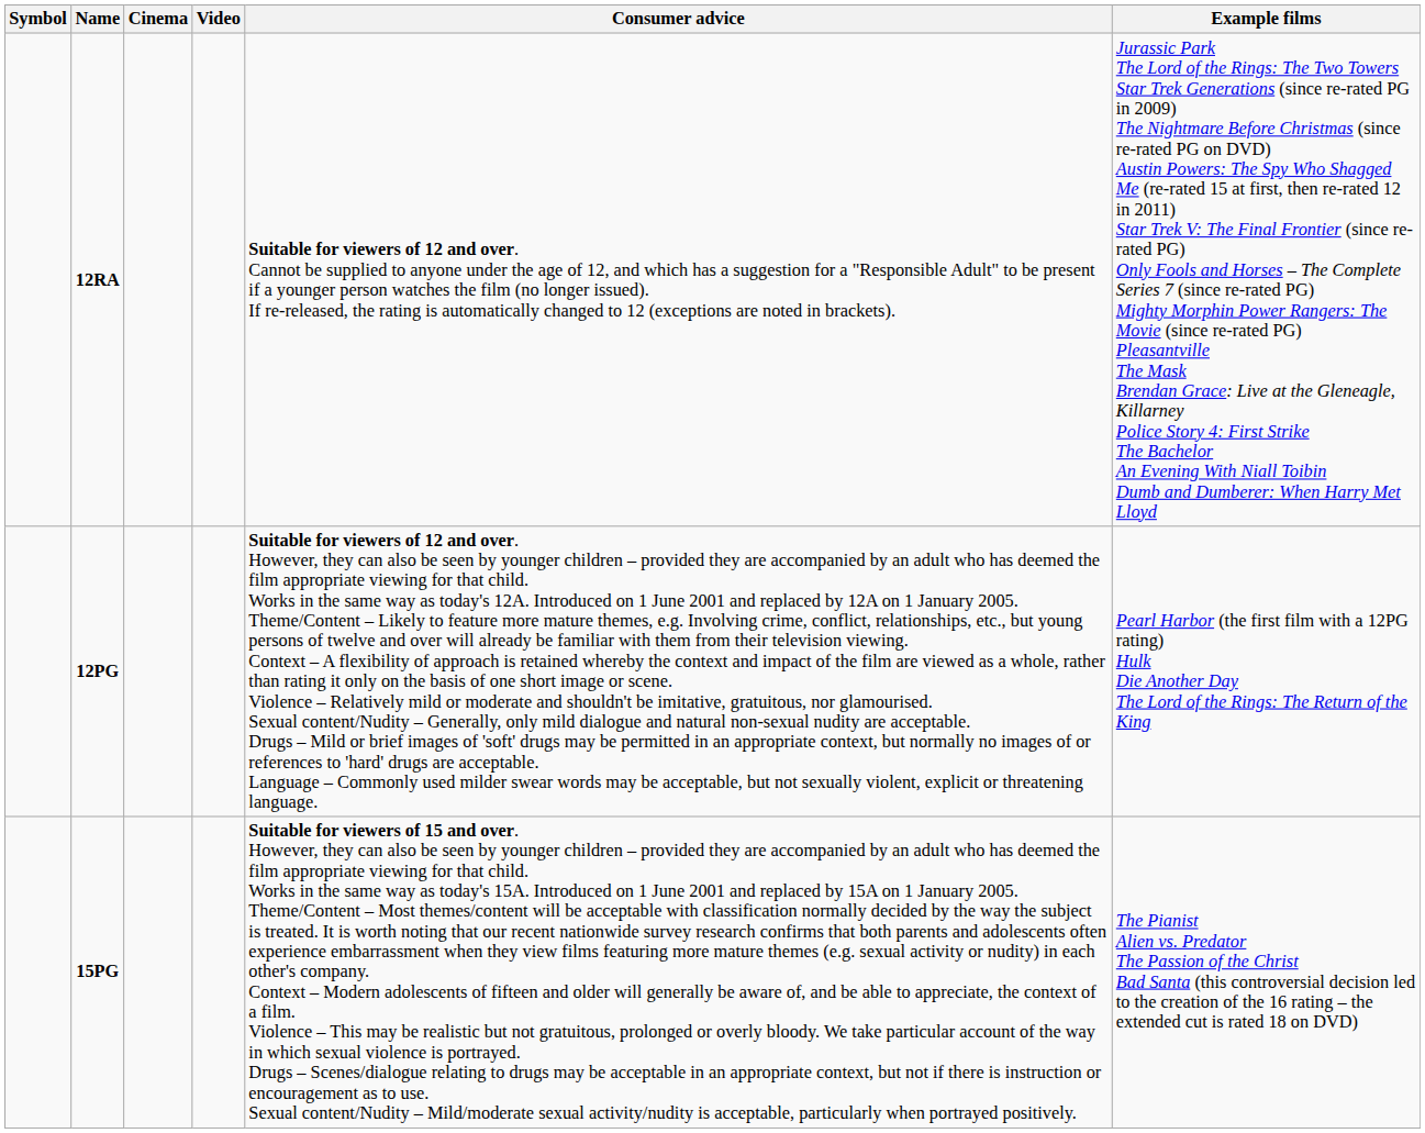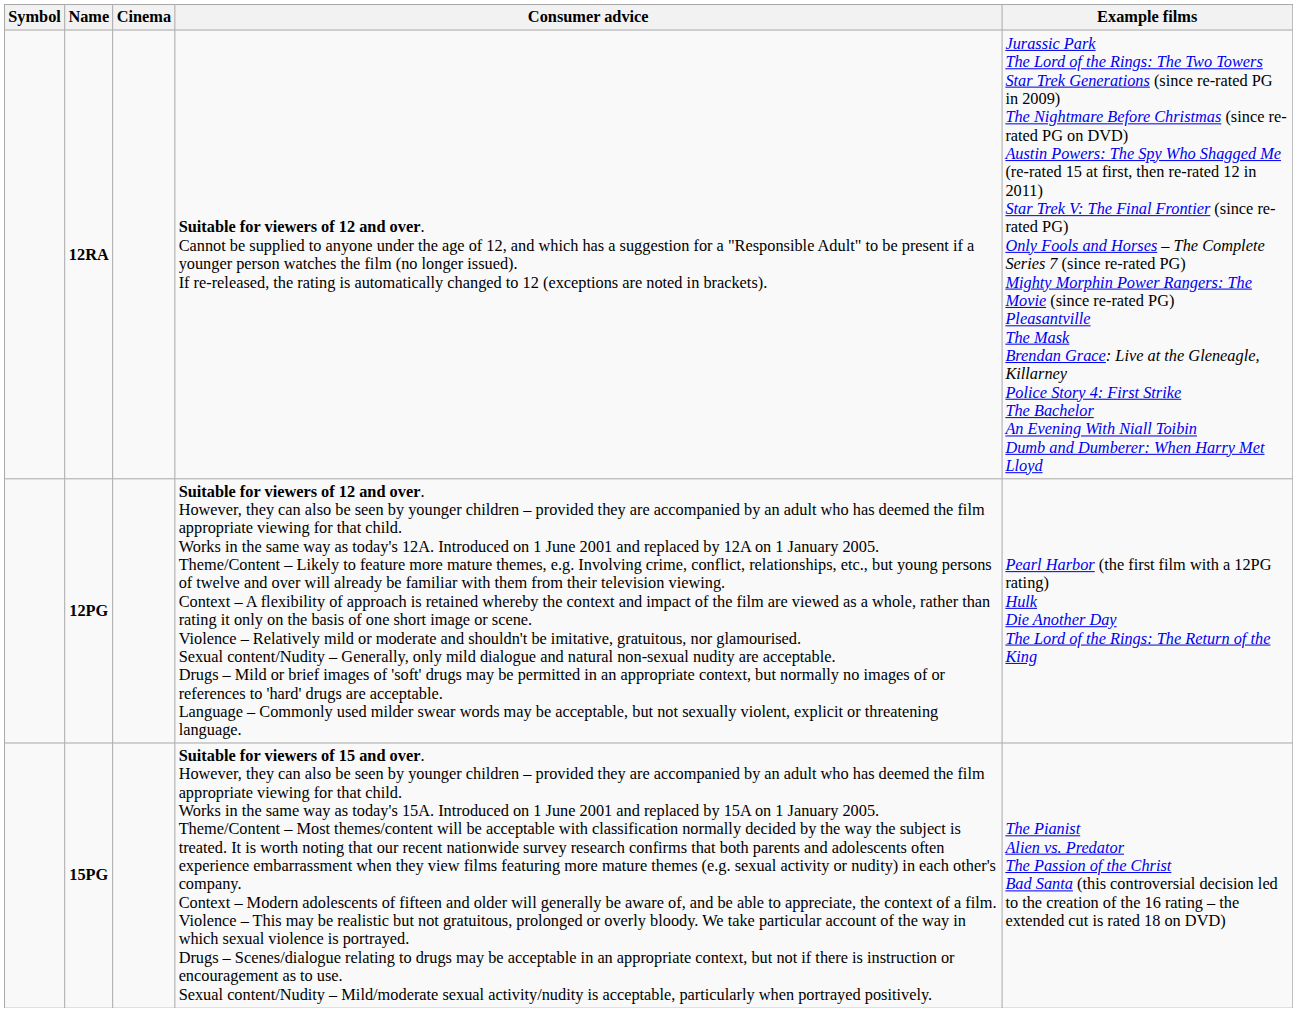 <table class="wikitable" style="width:100%">
 <tr>
 <th>Symbol</th>
 <th>Name</th>
 <th>Cinema</th>
-<th>Video</th>
 <th>Consumer advice</th>
 <th>Example films</th>
 </tr>
 <tr>
 <td style="text-align:center;"></td>
 <td style="text-align:center;"><strong>12RA</strong></td>
-<td></td>
 <td></td>
 <td><strong>Suitable for viewers of 12 and over</strong>.<br>Cannot be supplied to anyone under the age of 12, and which has a suggestion for a "Responsible Adult" to be present if a younger person watches the film (no longer issued).<br>If re-released, the rating is automatically changed to 12 (exceptions are noted in brackets).</td>
 <td><em><a href='#'>Jurassic Park</a></em><br><em><a href='#'>The Lord of the Rings: The Two Towers</a></em><br><em><a href='#'>Star Trek Generations</a></em> (since re-rated PG in 2009)<br><em><a href='#'>The Nightmare Before Christmas</a></em> (since re-rated PG on DVD)<br><em><a href='#'>Austin Powers: The Spy Who Shagged Me</a></em> (re-rated 15 at first, then re-rated 12 in 2011)<br><em><a href='#'>Star Trek V: The Final Frontier</a></em> (since re-rated PG)<br><em><a href='#'>Only Fools and Horses</a> – The Complete Series 7</em> (since re-rated PG)<br><em><a href='#'>Mighty Morphin Power Rangers: The Movie</a></em> (since re-rated PG)<br><em><a href='#'>Pleasantville</a></em><br><em><a href='#'>The Mask</a></em><br><em><a href='#'>Brendan Grace</a>: Live at the Gleneagle, Killarney</em><br><em><a href='#'>Police Story 4: First Strike</a></em><br><em><a href='#'>The Bachelor</a></em><br><em><a href='#'>An Evening With Niall Toibin</a></em><br><em><a href='#'>Dumb and Dumberer: When Harry Met Lloyd</a></em></td>
 </tr>
 <tr>
 <td style="text-align:center;"></td>
 <td style="text-align:center;"><strong>12PG</strong></td>
 <td></td>
-<td></td>
 <td><strong>Suitable for viewers of 12 and over</strong>.<br>However, they can also be seen by younger children – provided they are accompanied by an adult who has deemed the film appropriate viewing for that child.<br>Works in the same way as today's 12A. Introduced on 1 June 2001 and replaced by 12A on 1 January 2005.<br>Theme/Content – Likely to feature more mature themes, e.g. Involving crime, conflict, relationships, etc., but young persons of twelve and over will already be familiar with them from their television viewing.<br>Context – A flexibility of approach is retained whereby the context and impact of the film are viewed as a whole, rather than rating it only on the basis of one short image or scene.<br>Violence – Relatively mild or moderate and shouldn't be imitative, gratuitous, nor glamourised.<br>Sexual content/Nudity – Generally, only mild dialogue and natural non-sexual nudity are acceptable.<br>Drugs – Mild or brief images of 'soft' drugs may be permitted in an appropriate context, but normally no images of or references to 'hard' drugs are acceptable.<br>Language – Commonly used milder swear words may be acceptable, but not sexually violent, explicit or threatening language.</td>
 <td><em><a href='#'>Pearl Harbor</a></em> (the first film with a 12PG rating)<br><em><a href='#'>Hulk</a></em><br><em><a href='#'>Die Another Day</a></em><br><em><a href='#'>The Lord of the Rings: The Return of the King</a></em></td>
 </tr>
 <tr>
 <td style="text-align:center;"></td>
 <td style="text-align:center;"><strong>15PG</strong></td>
 <td></td>
-<td></td>
 <td><strong>Suitable for viewers of 15 and over</strong>.<br>However, they can also be seen by younger children – provided they are accompanied by an adult who has deemed the film appropriate viewing for that child.<br>Works in the same way as today's 15A.  Introduced on 1 June 2001 and replaced by 15A on 1 January 2005.<br>Theme/Content – Most themes/content will be acceptable with classification normally decided by the way the subject is treated. It is worth noting that our recent nationwide survey research confirms that both parents and adolescents often experience embarrassment when they view films featuring more mature themes (e.g. sexual activity or nudity) in each other's company.<br>Context – Modern adolescents of fifteen and older will generally be aware of, and be able to appreciate, the context of a film.<br>Violence – This may be realistic but not gratuitous, prolonged or overly bloody. We take particular account of the way in which sexual violence is portrayed.<br>Drugs – Scenes/dialogue relating to drugs may be acceptable in an appropriate context, but not if there is instruction or encouragement as to use.<br>Sexual content/Nudity – Mild/moderate sexual activity/nudity is acceptable, particularly when portrayed positively.</td>
 <td><em><a href='#'>The Pianist</a></em><br><em><a href='#'>Alien vs. Predator</a></em><br><em><a href='#'>The Passion of the Christ</a></em><br><em><a href='#'>Bad Santa</a></em> (this controversial decision led to the creation of the 16 rating – the extended cut is rated 18 on DVD)</td>
 </tr>
 </table>
